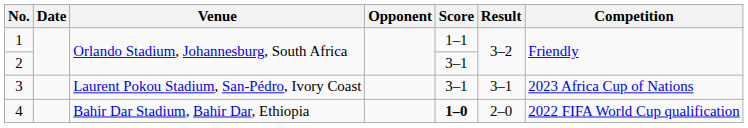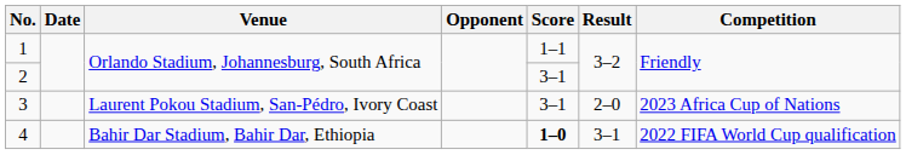 <table class="wikitable sortable">
 <tr>
 <th scope="col">No.</th>
 <th scope="col">Date</th>
 <th scope="col">Venue</th>
 <th scope="col">Opponent</th>
 <th scope="col">Score</th>
 <th scope="col">Result</th>
 <th scope="col">Competition</th>
 </tr>
 <tr>
 <td style="text-align:center">1</td>
 <td rowspan="2"></td>
 <td rowspan="2"><a href='#'>Orlando Stadium</a>, <a href='#'>Johannesburg</a>, South Africa</td>
 <td rowspan="2"></td>
 <td style="text-align:center">1–1</td>
 <td rowspan="2" style="text-align:center">3–2</td>
 <td rowspan="2"><a href='#'>Friendly</a></td>
 </tr>
 <tr>
 <td style="text-align:center">2</td>
 <td style="text-align:center">3–1</td>
 </tr>
 <tr>
 <td style="text-align:center">3</td>
 <td></td>
 <td><a href='#'>Laurent Pokou Stadium</a>, <a href='#'>San-Pédro</a>, Ivory Coast</td>
 <td></td>
 <td style="text-align:center">3–1</td>
-<td style="text-align:center">3–1</td>
+<td style="text-align:center">2–0</td>
 <td><a href='#'>2023 Africa Cup of Nations</a></td>
 </tr>
 <tr>
 <td style="text-align:center">4</td>
 <td></td>
 <td><a href='#'>Bahir Dar Stadium</a>, <a href='#'>Bahir Dar</a>, Ethiopia</td>
 <td></td>
 <td style="text-align:center"><strong>1–0</strong></td>
-<td style="text-align:center">2–0</td>
+<td style="text-align:center">3–1</td>
 <td><a href='#'>2022 FIFA World Cup qualification</a></td>
 </tr>
 </table>
